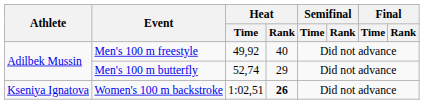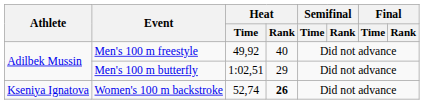 <table class=wikitable style="font-size:90%">
 <tr>
 <th rowspan="2">Athlete</th>
 <th rowspan="2">Event</th>
 <th colspan="2">Heat</th>
 <th colspan="2">Semifinal</th>
 <th colspan="2">Final</th>
 </tr>
 <tr style="font-size:95%">
 <th>Time</th>
 <th>Rank</th>
 <th>Time</th>
 <th>Rank</th>
 <th>Time</th>
 <th>Rank</th>
 </tr>
 <tr align=center>
 <td align=left rowspan=2><a href='#'>Adilbek Mussin</a></td>
 <td align=left><a href='#'>Men's 100 m freestyle</a></td>
 <td>49,92</td>
 <td>40</td>
 <td colspan="4" align="center">Did not advance</td>
 </tr>
 <tr align=center>
 <td align=left><a href='#'>Men's 100 m butterfly</a></td>
-<td>52,74</td>
+<td>1:02,51</td>
 <td>29</td>
 <td colspan="4" align="center">Did not advance</td>
 </tr>
 <tr align=center>
 <td align=left><a href='#'>Kseniya Ignatova</a></td>
 <td align=left><a href='#'>Women's 100 m backstroke</a></td>
-<td>1:02,51</td>
+<td>52,74</td>
 <td><strong>26</strong></td>
 <td colspan="4" align="center">Did not advance</td>
 </tr>
 </table>
